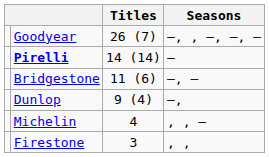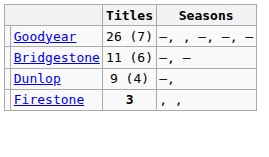 <table class="wikitable">
 <tr>
 <th scope=col colspan="2"></th>
 <th scope=col>Titles</th>
 <th scope=col>Seasons</th>
 </tr>
 <tr>
 </tr>
 <tr>
 <td></td>
 <td><a href='#'>Goodyear</a></td>
 <td align="center" rowspan="1">26 (7)</td>
 <td>–, , –, –, –</td>
 </tr>
 <tr>
 <td></td>
-<td><strong><a href='#'>Pirelli</a></strong></td>
-<td align="center" rowspan="1">14 (14)</td>
-<td>–</td>
-</tr>
-<tr>
-<td></td>
 <td><a href='#'>Bridgestone</a></td>
 <td align="center" rowspan="1">11 (6)</td>
 <td>–, –</td>
 </tr>
 <tr>
 <td></td>
 <td><a href='#'>Dunlop</a></td>
 <td align="center" rowspan="1">9 (4)</td>
 <td>–, </td>
 </tr>
 <tr>
 <td></td>
-<td><a href='#'>Michelin</a></td>
-<td align="center" rowspan="1">4</td>
-<td>, , –</td>
-</tr>
-<tr>
-<td></td>
 <td><a href='#'>Firestone</a></td>
-<td align="center" rowspan="1">3</td>
+<td align="center" rowspan="1"><strong>3</strong></td>
 <td>, , </td>
 </tr>
 </table>
